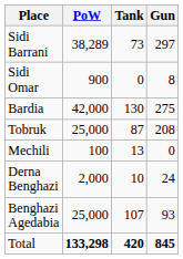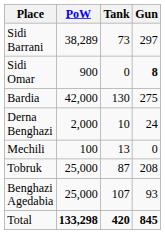 <table class="wikitable" align=right style="margin:0 0 1em 1em">
 <tr>
 <th>Place</th>
 <th><a href='#'>PoW</a></th>
 <th>Tank</th>
 <th>Gun</th>
 </tr>
 <tr>
 <td>Sidi<br>Barrani</td>
 <td align="right">38,289</td>
 <td align="right">73</td>
 <td align="right">297</td>
 </tr>
 <tr>
 <td>Sidi<br>Omar</td>
 <td align="right">900</td>
 <td align="right">0</td>
-<td align="right">8</td>
+<td align="right"><strong>8</strong></td>
 </tr>
 <tr>
 <td>Bardia</td>
 <td align="right">42,000</td>
 <td align="right">130</td>
 <td align="right">275</td>
 </tr>
 <tr>
-<td>Tobruk</td>
-<td align="right">25,000</td>
-<td align="right">87</td>
-<td align="right">208</td>
+<td>Derna<br>Benghazi</td>
+<td align="right">2,000</td>
+<td align="right">10</td>
+<td align="right">24</td>
 </tr>
 <tr>
 <td>Mechili</td>
 <td align="right">100</td>
 <td align="right">13</td>
 <td align="right">0</td>
 </tr>
 <tr>
-<td>Derna<br>Benghazi</td>
-<td align="right">2,000</td>
-<td align="right">10</td>
-<td align="right">24</td>
+<td>Tobruk</td>
+<td align="right">25,000</td>
+<td align="right">87</td>
+<td align="right">208</td>
 </tr>
 <tr>
 <td>Benghazi<br>Agedabia</td>
 <td align="right">25,000</td>
 <td align="right">107</td>
 <td align="right">93</td>
 </tr>
 <tr>
 <td>Total</td>
 <td align="right"><strong>133,298</strong></td>
 <td align="right"><strong>420</strong></td>
 <td align="right"><strong>845</strong></td>
 </tr>
 </table>
